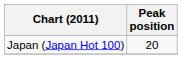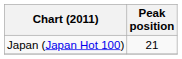 <table class="wikitable">
 <tr>
 <th align="center">Chart (2011)</th>
 <th align="center">Peak<br>position</th>
 </tr>
 <tr>
 <td>Japan (<a href='#'>Japan Hot 100</a>)</td>
-<td align="center">20</td>
+<td align="center">21</td>
 </tr>
 <tr>
 </tr>
 </table>
